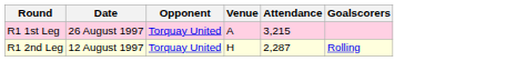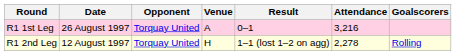 <table class="wikitable">
 <tr>
 <th>Round</th>
 <th>Date</th>
 <th>Opponent</th>
 <th>Venue</th>
+<th>Result</th>
 <th>Attendance</th>
 <th>Goalscorers</th>
 </tr>
 <tr style="background-color: #ffd0e3;">
 <td>R1 1st Leg</td>
 <td>26 August 1997</td>
 <td><a href='#'>Torquay United</a></td>
 <td>A</td>
-<td>3,215</td>
+<td>0–1</td>
+<td>3,216</td>
 <td></td>
 </tr>
 <tr style="background-color: #ffffdd;">
 <td>R1 2nd Leg</td>
 <td>12 August 1997</td>
 <td><a href='#'>Torquay United</a></td>
 <td>H</td>
-<td>2,287</td>
+<td>1–1 (lost 1–2 on agg)</td>
+<td>2,278</td>
 <td><a href='#'>Rolling</a></td>
 </tr>
 </table>
